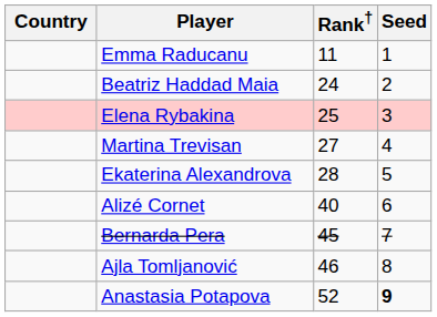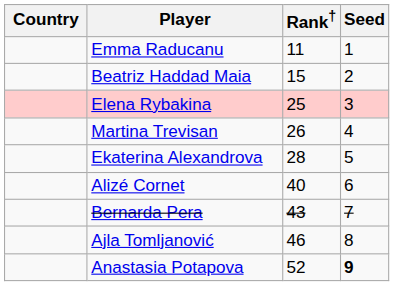 <table class="sortable wikitable nowrap">
 <tr>
 <th width="70">Country</th>
 <th width="175">Player</th>
 <th>Rank<sup>†</sup></th>
 <th>Seed</th>
 </tr>
 <tr>
 <td></td>
 <td><a href='#'>Emma Raducanu</a></td>
 <td>11</td>
 <td>1</td>
 </tr>
 <tr>
 <td></td>
 <td><a href='#'>Beatriz Haddad Maia</a></td>
-<td>24</td>
+<td>15</td>
 <td>2</td>
 </tr>
 <tr style="background:#fcc;">
 <td></td>
 <td><a href='#'>Elena Rybakina</a></td>
 <td>25</td>
 <td>3</td>
 </tr>
 <tr>
 <td></td>
 <td><a href='#'>Martina Trevisan</a></td>
-<td>27</td>
+<td>26</td>
 <td>4</td>
 </tr>
 <tr>
 <td></td>
 <td><a href='#'>Ekaterina Alexandrova</a></td>
 <td>28</td>
 <td>5</td>
 </tr>
 <tr>
 <td></td>
 <td><a href='#'>Alizé Cornet</a></td>
 <td>40</td>
 <td>6</td>
 </tr>
 <tr>
 <td><s></s></td>
 <td><s><a href='#'>Bernarda Pera</a></s></td>
-<td><s>45</s></td>
+<td><s>43</s></td>
 <td><s>7</s></td>
 </tr>
 <tr>
 <td></td>
 <td><a href='#'>Ajla Tomljanović</a></td>
 <td>46</td>
 <td>8</td>
 </tr>
 <tr>
 <td></td>
 <td><a href='#'>Anastasia Potapova</a></td>
 <td>52</td>
 <td><strong>9</strong></td>
 </tr>
 </table>
